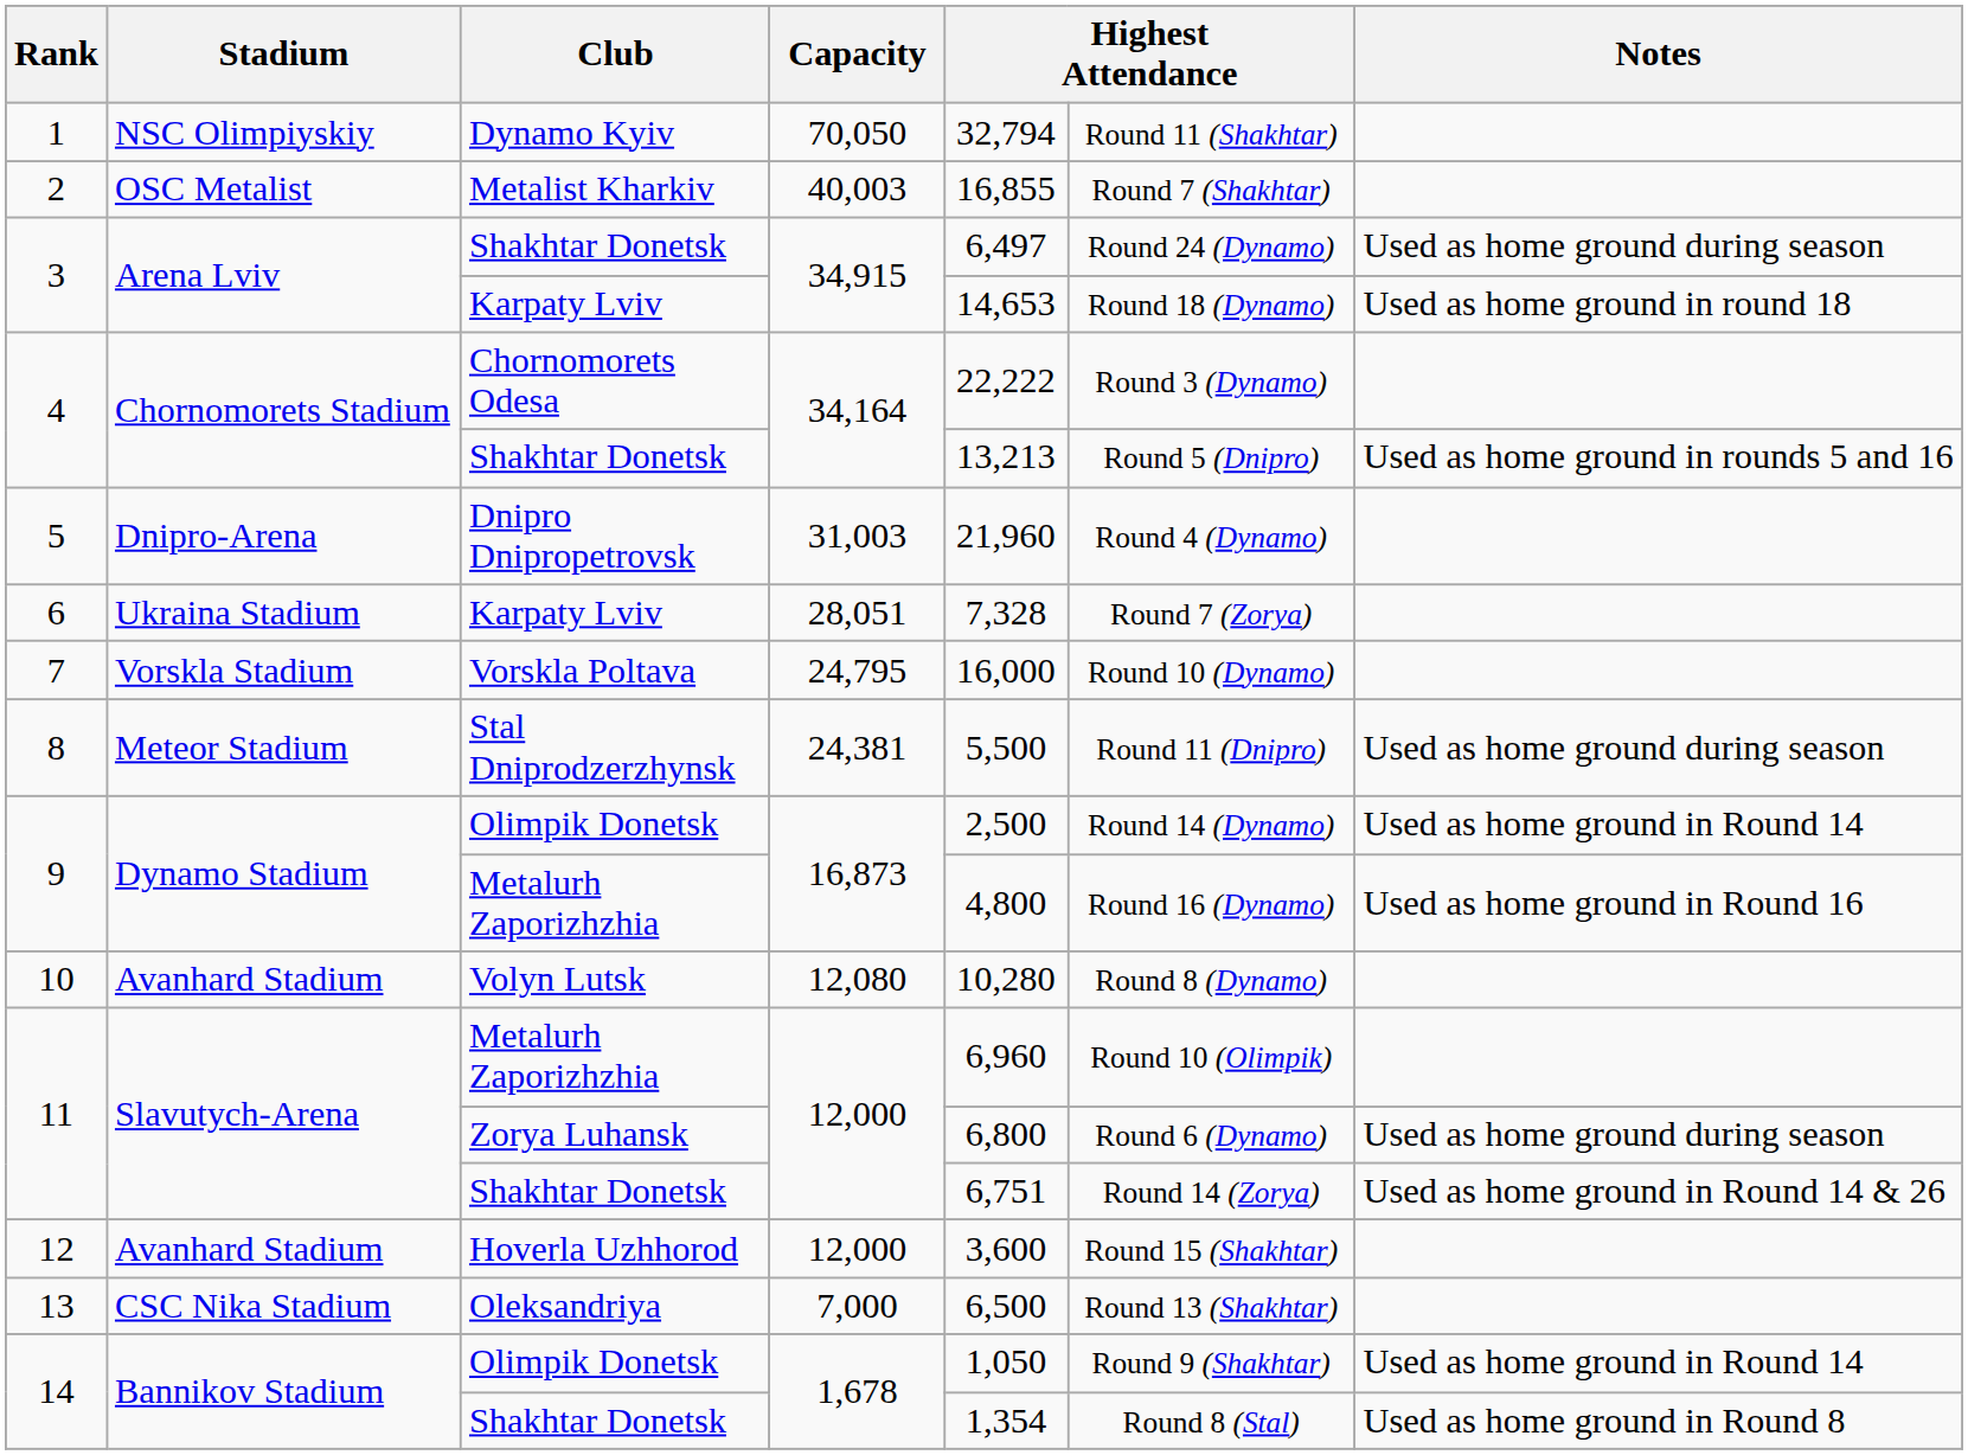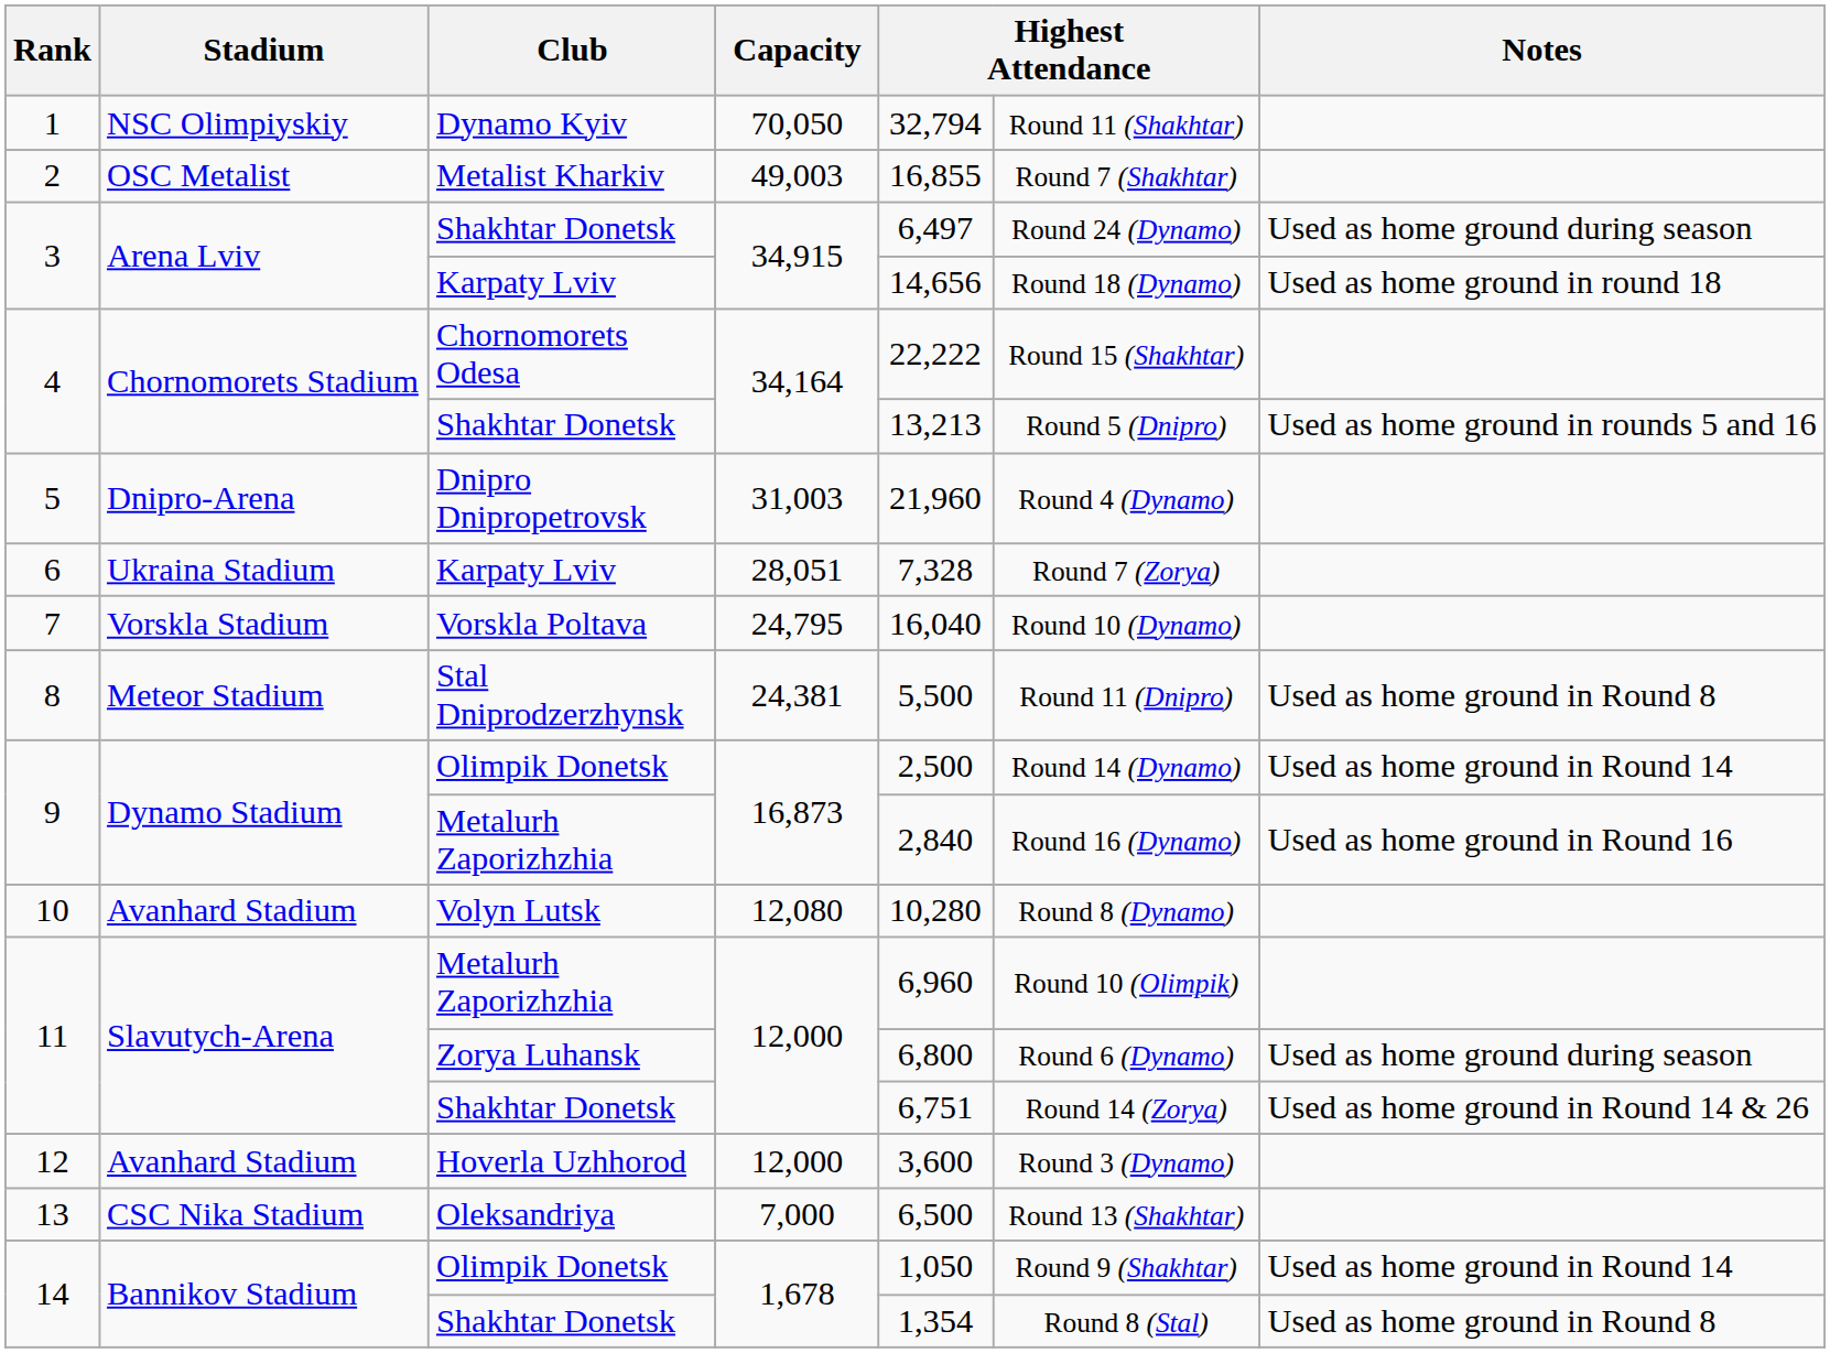 <table class="wikitable sortable" style="text-align:left;">
 <tr>
 <th width=18>Rank</th>
 <th width=150>Stadium</th>
 <th width=130>Club</th>
 <th width=70>Capacity</th>
 <th width=175 colspan=2>Highest<br>Attendance</th>
 <th>Notes</th>
 </tr>
 <tr>
 <td align=center>1</td>
 <td><a href='#'>NSC Olimpiyskiy</a></td>
 <td><a href='#'>Dynamo Kyiv</a></td>
 <td align=center>70,050</td>
 <td align=center>32,794</td>
 <td align=center><small>Round 11 <em>(<a href='#'>Shakhtar</a>)</em></small></td>
 <td></td>
 </tr>
 <tr>
 <td align=center>2</td>
 <td align=left><a href='#'>OSC Metalist</a></td>
 <td><a href='#'>Metalist Kharkiv</a></td>
-<td align=center>40,003</td>
+<td align=center>49,003</td>
 <td align=center>16,855</td>
 <td align=center><small>Round 7 <em>(<a href='#'>Shakhtar</a>)</em></small></td>
 <td></td>
 </tr>
 <tr>
 <td align=center rowspan=2>3</td>
 <td rowspan=2><a href='#'>Arena Lviv</a></td>
 <td><a href='#'>Shakhtar Donetsk</a></td>
 <td align=center rowspan=2>34,915</td>
 <td align=center>6,497</td>
 <td align=center><small>Round 24 <em>(<a href='#'>Dynamo</a>)</em></small></td>
 <td>Used as home ground during season</td>
 </tr>
 <tr>
 <td><a href='#'>Karpaty Lviv</a></td>
-<td align=center>14,653</td>
+<td align=center>14,656</td>
 <td align=center><small>Round 18 <em>(<a href='#'>Dynamo</a>)</em></small></td>
 <td>Used as home ground in round 18</td>
 </tr>
 <tr>
 <td align=center rowspan=2>4</td>
 <td rowspan=2><a href='#'>Chornomorets Stadium</a></td>
 <td><a href='#'>Chornomorets Odesa</a></td>
 <td align=center rowspan=2>34,164</td>
 <td align=center>22,222</td>
-<td align=center><small>Round 3 <em>(<a href='#'>Dynamo</a>)</em></small></td>
+<td align=center><small>Round 15 <em>(<a href='#'>Shakhtar</a>)</em></small></td>
 <td></td>
 </tr>
 <tr>
 <td><a href='#'>Shakhtar Donetsk</a></td>
 <td align=center>13,213</td>
 <td align=center><small>Round 5 <em>(<a href='#'>Dnipro</a>)</em></small></td>
 <td>Used as home ground in rounds 5 and 16</td>
 </tr>
 <tr>
 <td align=center>5</td>
 <td><a href='#'>Dnipro-Arena</a></td>
 <td><a href='#'>Dnipro Dnipropetrovsk</a></td>
 <td align=center>31,003</td>
 <td align=center>21,960</td>
 <td align=center><small>Round 4 <em>(<a href='#'>Dynamo</a>)</em></small></td>
 <td></td>
 </tr>
 <tr>
 <td align=center>6</td>
 <td><a href='#'>Ukraina Stadium</a></td>
 <td><a href='#'>Karpaty Lviv</a></td>
 <td align=center>28,051</td>
 <td align=center>7,328</td>
 <td align=center><small>Round 7 <em>(<a href='#'>Zorya</a>)</em></small></td>
 <td></td>
 </tr>
 <tr>
 <td align=center>7</td>
 <td><a href='#'>Vorskla Stadium</a></td>
 <td><a href='#'>Vorskla Poltava</a></td>
 <td align=center>24,795</td>
-<td align=center>16,000</td>
+<td align=center>16,040</td>
 <td align=center><small>Round 10 <em>(<a href='#'>Dynamo</a>)</em></small></td>
 <td></td>
 </tr>
 <tr>
 <td align=center>8</td>
 <td><a href='#'>Meteor Stadium</a></td>
 <td><a href='#'>Stal Dniprodzerzhynsk</a></td>
 <td align=center>24,381</td>
 <td align=center>5,500</td>
 <td align=center><small>Round 11 <em>(<a href='#'>Dnipro</a>)</em></small></td>
-<td>Used as home ground during season</td>
+<td>Used as home ground in Round 8</td>
 </tr>
 <tr>
 <td align=center rowspan=2>9</td>
 <td rowspan=2><a href='#'>Dynamo Stadium</a></td>
 <td><a href='#'>Olimpik Donetsk</a></td>
 <td align=center rowspan=2>16,873</td>
 <td align=center>2,500</td>
 <td align=center><small>Round 14 <em>(<a href='#'>Dynamo</a>)</em></small></td>
 <td>Used as home ground in Round 14</td>
 </tr>
 <tr>
 <td><a href='#'>Metalurh Zaporizhzhia</a></td>
-<td align=center>4,800</td>
+<td align=center>2,840</td>
 <td align=center><small>Round 16 <em>(<a href='#'>Dynamo</a>)</em></small></td>
 <td>Used as home ground in Round 16</td>
 </tr>
 <tr>
 <td align=center>10</td>
 <td><a href='#'>Avanhard Stadium</a></td>
 <td><a href='#'>Volyn Lutsk</a></td>
 <td align=center>12,080</td>
 <td align=center>10,280</td>
 <td align=center><small>Round 8 <em>(<a href='#'>Dynamo</a>)</em></small></td>
 <td></td>
 </tr>
 <tr>
 <td align=center rowspan=3>11</td>
 <td rowspan=3><a href='#'>Slavutych-Arena</a></td>
 <td><a href='#'>Metalurh Zaporizhzhia</a></td>
 <td align=center rowspan=3>12,000</td>
 <td align=center>6,960</td>
 <td align=center><small>Round 10 <em>(<a href='#'>Olimpik</a>)</em></small></td>
 <td></td>
 </tr>
 <tr>
 <td><a href='#'>Zorya Luhansk</a></td>
 <td align=center>6,800</td>
 <td align=center><small>Round 6 <em>(<a href='#'>Dynamo</a>)</em></small></td>
 <td>Used as home ground during season</td>
 </tr>
 <tr>
 <td><a href='#'>Shakhtar Donetsk</a></td>
 <td align=center>6,751</td>
 <td align=center><small>Round 14 <em>(<a href='#'>Zorya</a>)</em></small></td>
 <td>Used as home ground in Round 14 & 26</td>
 </tr>
 <tr>
 <td align=center>12</td>
 <td><a href='#'>Avanhard Stadium</a></td>
 <td><a href='#'>Hoverla Uzhhorod</a></td>
 <td align=center>12,000</td>
 <td align=center>3,600</td>
-<td align=center><small>Round 15 <em>(<a href='#'>Shakhtar</a>)</em></small></td>
+<td align=center><small>Round 3 <em>(<a href='#'>Dynamo</a>)</em></small></td>
 <td></td>
 </tr>
 <tr>
 <td align=center>13</td>
 <td><a href='#'>CSC Nika Stadium</a></td>
 <td><a href='#'>Oleksandriya</a></td>
 <td align=center>7,000</td>
 <td align=center>6,500</td>
 <td align=center><small>Round 13 <em>(<a href='#'>Shakhtar</a>)</em></small></td>
 <td></td>
 </tr>
 <tr>
 <td align=center rowspan=2>14</td>
 <td rowspan=2><a href='#'>Bannikov Stadium</a></td>
 <td><a href='#'>Olimpik Donetsk</a></td>
 <td align=center rowspan=2>1,678</td>
 <td align=center>1,050</td>
 <td align=center><small>Round 9 <em>(<a href='#'>Shakhtar</a>)</em></small></td>
 <td>Used as home ground in Round 14</td>
 </tr>
 <tr>
 <td><a href='#'>Shakhtar Donetsk</a></td>
 <td align=center>1,354</td>
 <td align=center><small>Round 8 <em>(<a href='#'>Stal</a>)</em></small></td>
 <td>Used as home ground in Round 8</td>
 </tr>
 </table>
